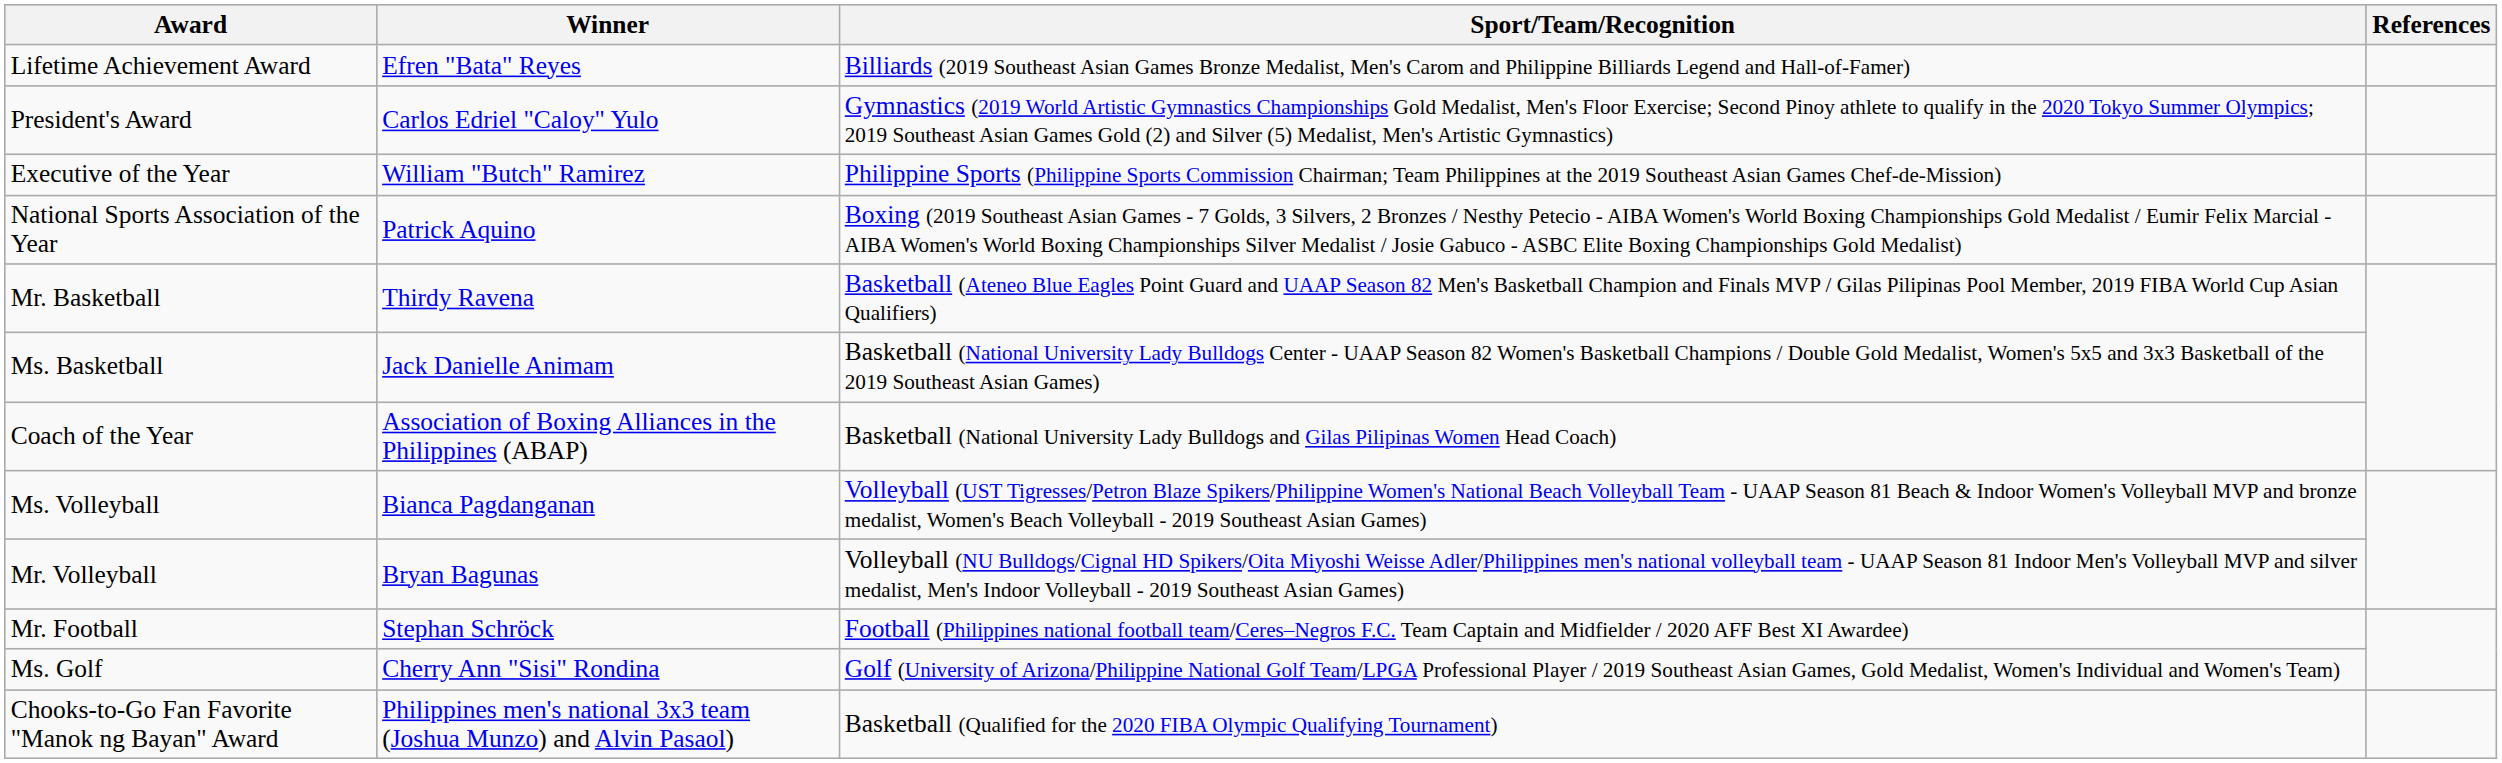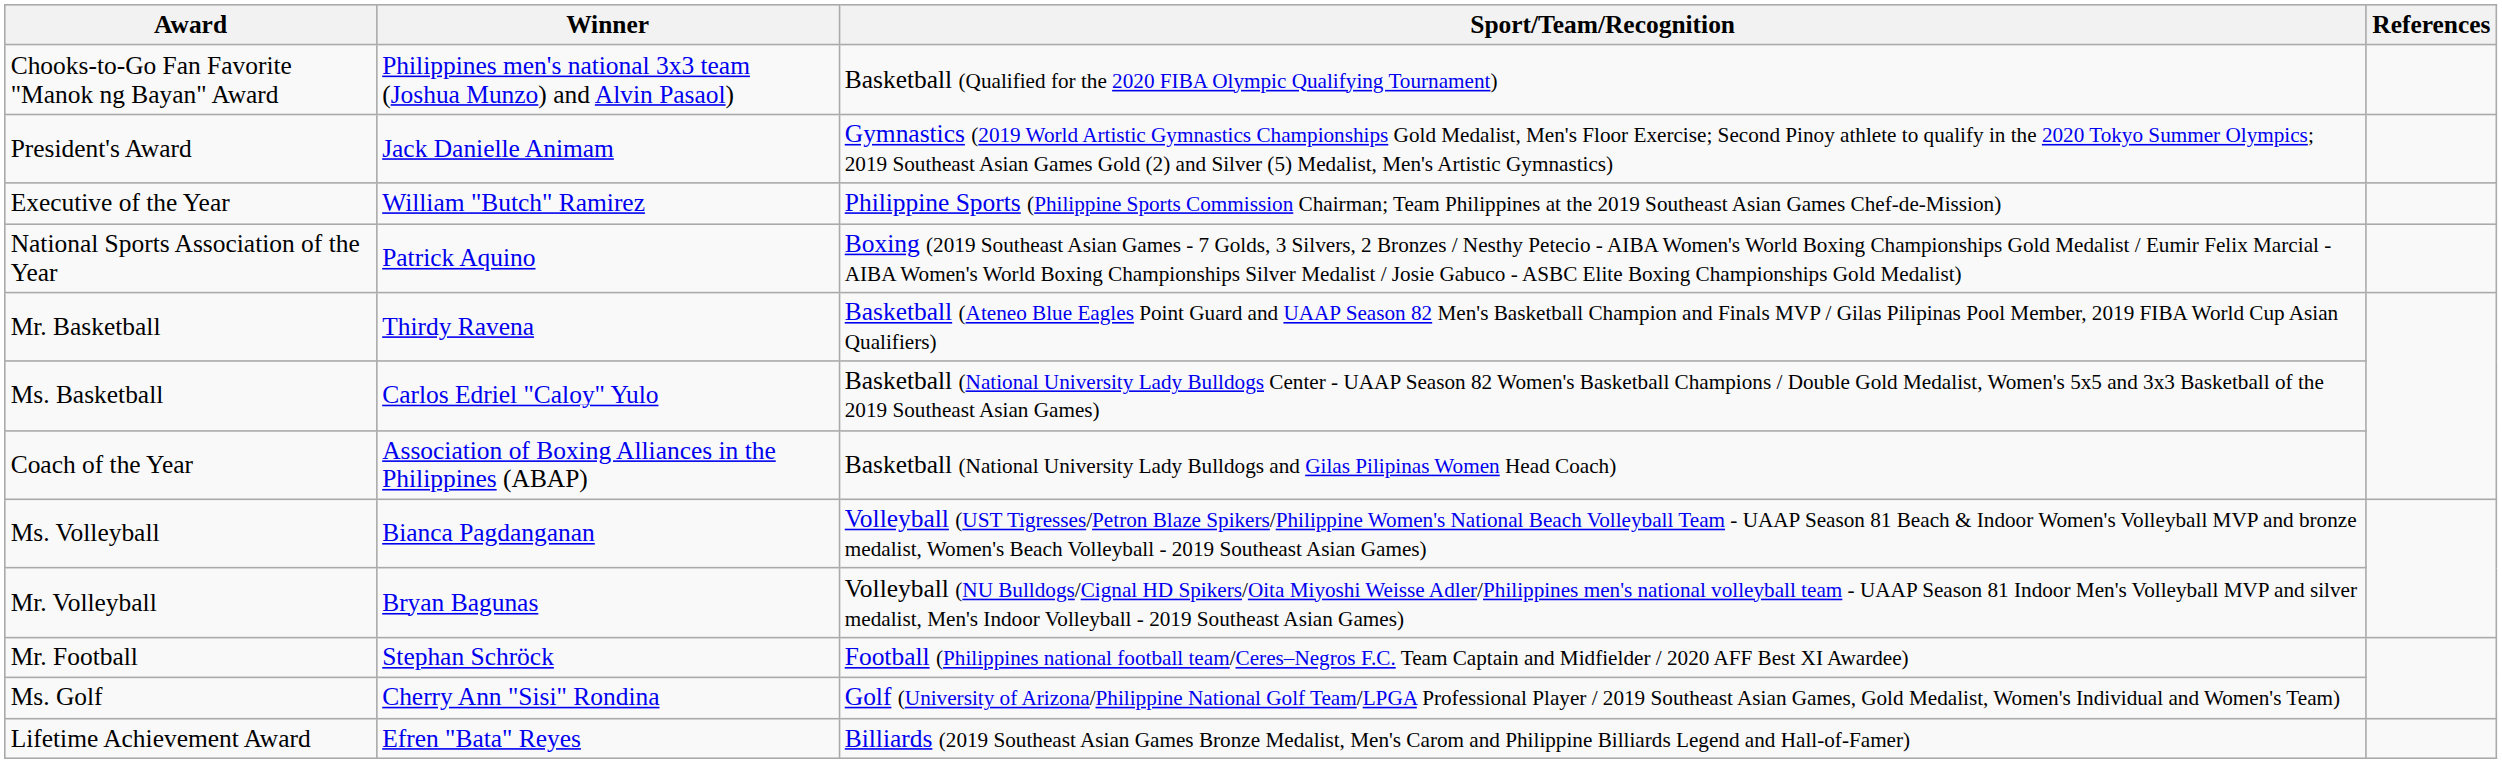 <table class="wikitable">
 <tr>
 <th>Award</th>
 <th>Winner</th>
 <th>Sport/Team/Recognition</th>
 <th>References</th>
 </tr>
 <tr>
-<td>Lifetime Achievement Award</td>
-<td><a href='#'>Efren "Bata" Reyes</a></td>
-<td><a href='#'>Billiards</a> <small>(2019 Southeast Asian Games Bronze Medalist, Men's Carom and Philippine Billiards Legend and Hall-of-Famer)</small></td>
+<td>Chooks-to-Go Fan Favorite "Manok ng Bayan" Award</td>
+<td><a href='#'>Philippines men's national 3x3 team</a> (<a href='#'>Joshua Munzo</a>) and <a href='#'>Alvin Pasaol</a>)</td>
+<td>Basketball <small>(Qualified for the <a href='#'>2020 FIBA Olympic Qualifying Tournament</a>)</small></td>
 <td></td>
 </tr>
 <tr>
 <td>President's Award</td>
-<td><a href='#'>Carlos Edriel "Caloy" Yulo</a></td>
+<td><a href='#'>Jack Danielle Animam</a></td>
 <td><a href='#'>Gymnastics</a> <small>(<a href='#'>2019 World Artistic Gymnastics Championships</a> Gold Medalist, Men's Floor Exercise; Second Pinoy athlete to qualify in the <a href='#'>2020 Tokyo Summer Olympics</a>; 2019 Southeast Asian Games Gold (2) and Silver (5) Medalist, Men's Artistic Gymnastics)</small></td>
 <td></td>
 </tr>
 <tr>
 <td>Executive of the Year</td>
 <td><a href='#'>William "Butch" Ramirez</a></td>
 <td><a href='#'>Philippine Sports</a> <small>(<a href='#'>Philippine Sports Commission</a> Chairman; Team Philippines at the 2019 Southeast Asian Games Chef-de-Mission)</small></td>
 <td></td>
 </tr>
 <tr>
 <td>National Sports Association of the Year</td>
 <td><a href='#'>Patrick Aquino</a></td>
 <td><a href='#'>Boxing</a> <small>(2019 Southeast Asian Games - 7 Golds, 3 Silvers, 2 Bronzes / Nesthy Petecio -  AIBA Women's World Boxing Championships Gold Medalist / Eumir Felix Marcial -  AIBA Women's World Boxing Championships Silver Medalist / Josie Gabuco - ASBC Elite Boxing Championships Gold Medalist)</small></td>
 <td></td>
 </tr>
 <tr>
 <td>Mr. Basketball</td>
 <td><a href='#'>Thirdy Ravena</a></td>
 <td><a href='#'>Basketball</a> <small>(<a href='#'>Ateneo Blue Eagles</a> Point Guard and <a href='#'>UAAP Season 82</a> Men's Basketball Champion and Finals MVP / Gilas Pilipinas Pool Member, 2019 FIBA World Cup Asian Qualifiers)</small></td>
 <td rowspan=3></td>
 </tr>
 <tr>
 <td>Ms. Basketball</td>
-<td><a href='#'>Jack Danielle Animam</a></td>
+<td><a href='#'>Carlos Edriel "Caloy" Yulo</a></td>
 <td>Basketball <small>(<a href='#'>National University Lady Bulldogs</a> Center - UAAP Season 82 Women's Basketball Champions / Double Gold Medalist, Women's 5x5 and 3x3 Basketball of the 2019 Southeast Asian Games)</small></td>
 </tr>
 <tr>
 <td>Coach of the Year</td>
 <td><a href='#'>Association of Boxing Alliances in the Philippines</a> (ABAP)</td>
 <td>Basketball <small>(National University Lady Bulldogs and <a href='#'>Gilas Pilipinas Women</a> Head Coach)</small></td>
 </tr>
 <tr>
 <td>Ms. Volleyball</td>
 <td><a href='#'>Bianca Pagdanganan</a></td>
 <td><a href='#'>Volleyball</a> <small>(<a href='#'>UST Tigresses</a>/<a href='#'>Petron Blaze Spikers</a>/<a href='#'>Philippine Women's National Beach Volleyball Team</a> - UAAP Season 81 Beach & Indoor Women's Volleyball MVP and bronze medalist, Women's Beach Volleyball - 2019 Southeast Asian Games)</small></td>
 <td rowspan=2></td>
 </tr>
 <tr>
 <td>Mr. Volleyball</td>
 <td><a href='#'>Bryan Bagunas</a></td>
 <td>Volleyball <small>(<a href='#'>NU Bulldogs</a>/<a href='#'>Cignal HD Spikers</a>/<a href='#'>Oita Miyoshi Weisse Adler</a>/<a href='#'>Philippines men's national volleyball team</a> - UAAP Season 81 Indoor Men's Volleyball MVP and silver medalist, Men's Indoor Volleyball - 2019 Southeast Asian Games)</small></td>
 </tr>
 <tr>
 <td>Mr. Football</td>
 <td><a href='#'>Stephan Schröck</a></td>
 <td><a href='#'>Football</a> <small>(<a href='#'>Philippines national football team</a>/<a href='#'>Ceres–Negros F.C.</a> Team Captain and Midfielder / 2020 AFF Best XI Awardee)</small></td>
 <td rowspan=2></td>
 </tr>
 <tr>
 <td>Ms. Golf</td>
 <td><a href='#'>Cherry Ann "Sisi" Rondina</a></td>
 <td><a href='#'>Golf</a> <small>(<a href='#'>University of Arizona</a>/<a href='#'>Philippine National Golf Team</a>/<a href='#'>LPGA</a> Professional Player / 2019 Southeast Asian Games, Gold Medalist, Women's Individual and Women's Team)</small></td>
 </tr>
 <tr>
-<td>Chooks-to-Go Fan Favorite "Manok ng Bayan" Award</td>
-<td><a href='#'>Philippines men's national 3x3 team</a> (<a href='#'>Joshua Munzo</a>) and <a href='#'>Alvin Pasaol</a>)</td>
-<td>Basketball <small>(Qualified for the <a href='#'>2020 FIBA Olympic Qualifying Tournament</a>)</small></td>
+<td>Lifetime Achievement Award</td>
+<td><a href='#'>Efren "Bata" Reyes</a></td>
+<td><a href='#'>Billiards</a> <small>(2019 Southeast Asian Games Bronze Medalist, Men's Carom and Philippine Billiards Legend and Hall-of-Famer)</small></td>
 <td></td>
 </tr>
 <tr>
 </tr>
 </table>
